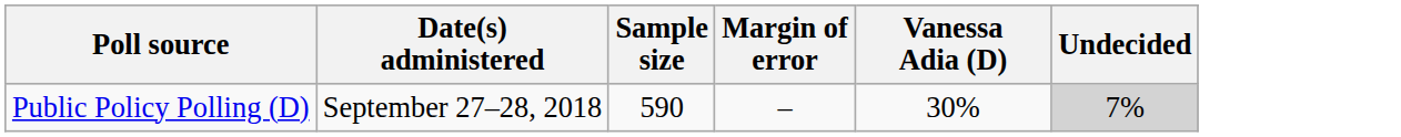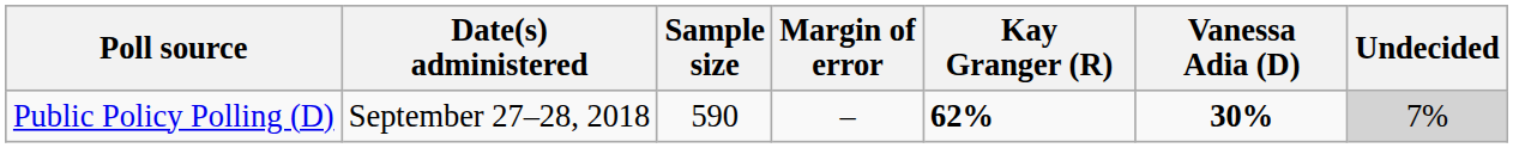 <table class="wikitable">
 <tr>
 <th>Poll source</th>
 <th>Date(s)<br>administered</th>
 <th>Sample<br>size</th>
 <th>Margin of<br>error</th>
+<th style="width:100px;">Kay<br>Granger (R)</th>
 <th style="width:100px;">Vanessa<br>Adia (D)</th>
 <th>Undecided</th>
 </tr>
 <tr>
 <td><a href='#'>Public Policy Polling (D)</a></td>
 <td align=center>September 27–28, 2018</td>
 <td align=center>590</td>
 <td align=center>–</td>
-<td align=center>30%</td>
+<td><strong>62%</strong></td>
+<td align=center><strong>30%</strong></td>
 <td align=center style="background: lightgrey;">7%</td>
 </tr>
 </table>
